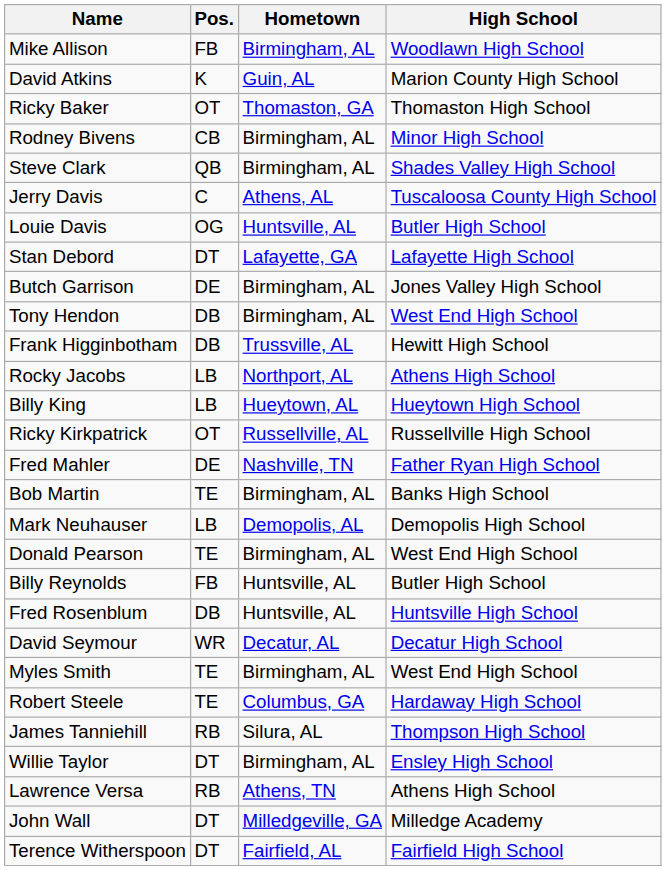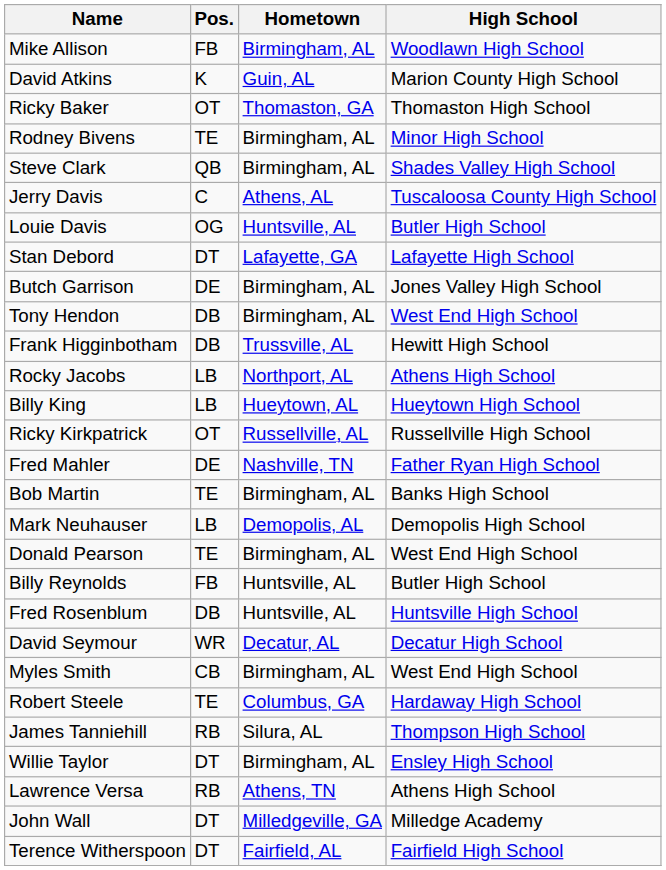 <table class="wikitable sortable">
 <tr>
 <th>Name</th>
 <th>Pos.</th>
 <th>Hometown</th>
 <th>High School</th>
 </tr>
 <tr>
 <td>Mike Allison</td>
 <td>FB</td>
 <td><a href='#'>Birmingham, AL</a></td>
 <td><a href='#'>Woodlawn High School</a></td>
 </tr>
 <tr>
 <td>David Atkins</td>
 <td>K</td>
 <td><a href='#'>Guin, AL</a></td>
 <td>Marion County High School</td>
 </tr>
 <tr>
 <td>Ricky Baker</td>
 <td>OT</td>
 <td><a href='#'>Thomaston, GA</a></td>
 <td>Thomaston High School</td>
 </tr>
 <tr>
 <td>Rodney Bivens</td>
-<td>CB</td>
+<td>TE</td>
 <td>Birmingham, AL</td>
 <td><a href='#'>Minor High School</a></td>
 </tr>
 <tr>
 <td>Steve Clark</td>
 <td>QB</td>
 <td>Birmingham, AL</td>
 <td><a href='#'>Shades Valley High School</a></td>
 </tr>
 <tr>
 <td>Jerry Davis</td>
 <td>C</td>
 <td><a href='#'>Athens, AL</a></td>
 <td><a href='#'>Tuscaloosa County High School</a></td>
 </tr>
 <tr>
 <td>Louie Davis</td>
 <td>OG</td>
 <td><a href='#'>Huntsville, AL</a></td>
 <td><a href='#'>Butler High School</a></td>
 </tr>
 <tr>
 <td>Stan Debord</td>
 <td>DT</td>
 <td><a href='#'>Lafayette, GA</a></td>
 <td><a href='#'>Lafayette High School</a></td>
 </tr>
 <tr>
 <td>Butch Garrison</td>
 <td>DE</td>
 <td>Birmingham, AL</td>
 <td>Jones Valley High School</td>
 </tr>
 <tr>
 <td>Tony Hendon</td>
 <td>DB</td>
 <td>Birmingham, AL</td>
 <td><a href='#'>West End High School</a></td>
 </tr>
 <tr>
 <td>Frank Higginbotham</td>
 <td>DB</td>
 <td><a href='#'>Trussville, AL</a></td>
 <td>Hewitt High School</td>
 </tr>
 <tr>
 <td>Rocky Jacobs</td>
 <td>LB</td>
 <td><a href='#'>Northport, AL</a></td>
 <td><a href='#'>Athens High School</a></td>
 </tr>
 <tr>
 <td>Billy King</td>
 <td>LB</td>
 <td><a href='#'>Hueytown, AL</a></td>
 <td><a href='#'>Hueytown High School</a></td>
 </tr>
 <tr>
 <td>Ricky Kirkpatrick</td>
 <td>OT</td>
 <td><a href='#'>Russellville, AL</a></td>
 <td>Russellville High School</td>
 </tr>
 <tr>
 <td>Fred Mahler</td>
 <td>DE</td>
 <td><a href='#'>Nashville, TN</a></td>
 <td><a href='#'>Father Ryan High School</a></td>
 </tr>
 <tr>
 <td>Bob Martin</td>
 <td>TE</td>
 <td>Birmingham, AL</td>
 <td>Banks High School</td>
 </tr>
 <tr>
 <td>Mark Neuhauser</td>
 <td>LB</td>
 <td><a href='#'>Demopolis, AL</a></td>
 <td>Demopolis High School</td>
 </tr>
 <tr>
 <td>Donald Pearson</td>
 <td>TE</td>
 <td>Birmingham, AL</td>
 <td>West End High School</td>
 </tr>
 <tr>
 <td>Billy Reynolds</td>
 <td>FB</td>
 <td>Huntsville, AL</td>
 <td>Butler High School</td>
 </tr>
 <tr>
 <td>Fred Rosenblum</td>
 <td>DB</td>
 <td>Huntsville, AL</td>
 <td><a href='#'>Huntsville High School</a></td>
 </tr>
 <tr>
 <td>David Seymour</td>
 <td>WR</td>
 <td><a href='#'>Decatur, AL</a></td>
 <td><a href='#'>Decatur High School</a></td>
 </tr>
 <tr>
 <td>Myles Smith</td>
-<td>TE</td>
+<td>CB</td>
 <td>Birmingham, AL</td>
 <td>West End High School</td>
 </tr>
 <tr>
 <td>Robert Steele</td>
 <td>TE</td>
 <td><a href='#'>Columbus, GA</a></td>
 <td><a href='#'>Hardaway High School</a></td>
 </tr>
 <tr>
 <td>James Tanniehill</td>
 <td>RB</td>
 <td>Silura, AL</td>
 <td><a href='#'>Thompson High School</a></td>
 </tr>
 <tr>
 <td>Willie Taylor</td>
 <td>DT</td>
 <td>Birmingham, AL</td>
 <td><a href='#'>Ensley High School</a></td>
 </tr>
 <tr>
 <td>Lawrence Versa</td>
 <td>RB</td>
 <td><a href='#'>Athens, TN</a></td>
 <td>Athens High School</td>
 </tr>
 <tr>
 <td>John Wall</td>
 <td>DT</td>
 <td><a href='#'>Milledgeville, GA</a></td>
 <td>Milledge Academy</td>
 </tr>
 <tr>
 <td>Terence Witherspoon</td>
 <td>DT</td>
 <td><a href='#'>Fairfield, AL</a></td>
 <td><a href='#'>Fairfield High School</a></td>
 </tr>
 <tr>
 </tr>
 </table>
